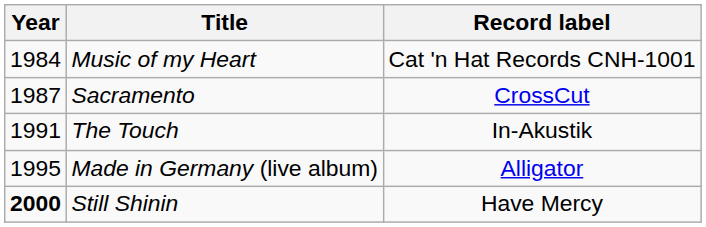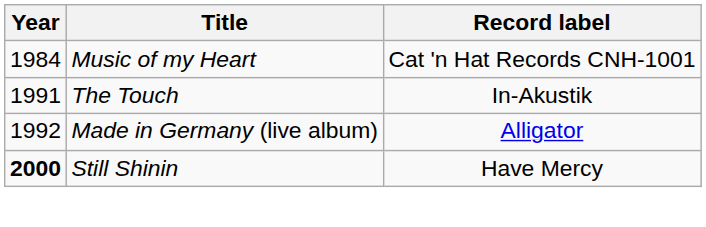 <table class="wikitable sortable">
 <tr>
 <th>Year</th>
 <th>Title</th>
 <th>Record label</th>
 </tr>
 <tr>
 <td>1984</td>
 <td><em>Music of my Heart</em></td>
 <td style="text-align:center;">Cat 'n Hat Records CNH-1001</td>
 </tr>
 <tr>
-<td>1987</td>
-<td><em>Sacramento</em></td>
-<td style="text-align:center;"><a href='#'>CrossCut</a></td>
-</tr>
-<tr>
 <td>1991</td>
 <td><em>The Touch</em></td>
 <td style="text-align:center;">In-Akustik</td>
 </tr>
 <tr>
-<td>1995</td>
+<td>1992</td>
 <td><em>Made in Germany</em> (live album)</td>
 <td style="text-align:center;"><a href='#'>Alligator</a></td>
 </tr>
 <tr>
 <td><strong>2000</strong></td>
 <td><em>Still Shinin<strong></td>
 <td style="text-align:center;">Have Mercy</td>
 </tr>
 </table>
